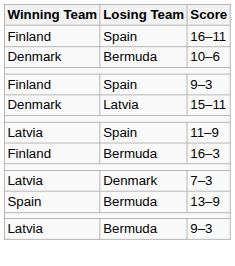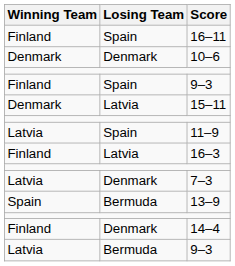 <table class="wikitable">
 <tr>
 <th>Winning Team</th>
 <th>Losing Team</th>
 <th>Score</th>
 </tr>
 <tr>
 <td>Finland</td>
 <td>Spain</td>
 <td>16–11</td>
 </tr>
 <tr>
 <td>Denmark</td>
-<td>Bermuda</td>
+<td>Denmark</td>
 <td>10–6</td>
 </tr>
 <tr>
 <td colspan="3"></td>
 </tr>
 <tr>
 <td>Finland</td>
 <td>Spain</td>
 <td>9–3</td>
 </tr>
 <tr>
 <td>Denmark</td>
 <td>Latvia</td>
 <td>15–11</td>
 </tr>
 <tr>
 <td colspan="3"></td>
 </tr>
 <tr>
 <td>Latvia</td>
 <td>Spain</td>
 <td>11–9</td>
 </tr>
 <tr>
 <td>Finland</td>
-<td>Bermuda</td>
+<td>Latvia</td>
 <td>16–3</td>
 </tr>
 <tr>
 <td colspan="3"></td>
 </tr>
 <tr>
 <td>Latvia</td>
 <td>Denmark</td>
 <td>7–3</td>
 </tr>
 <tr>
 <td>Spain</td>
 <td>Bermuda</td>
 <td>13–9</td>
 </tr>
 <tr>
 <td colspan="3"></td>
 </tr>
 <tr>
+<td>Finland</td>
+<td>Denmark</td>
+<td>14–4</td>
+</tr>
+<tr>
 <td>Latvia</td>
 <td>Bermuda</td>
 <td>9–3</td>
 </tr>
 </table>
